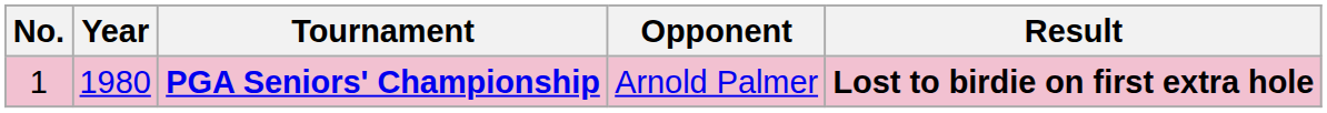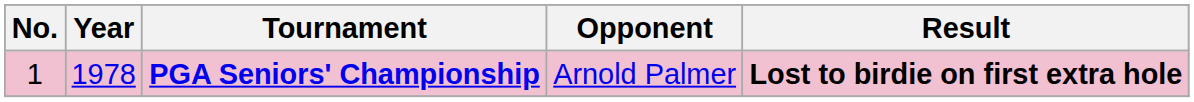 <table class="wikitable" style="font-size:95%;">
 <tr>
 <th>No.</th>
 <th>Year</th>
 <th>Tournament</th>
 <th>Opponent</th>
 <th>Result</th>
 </tr>
 <tr style="background:#F2C1D1;">
 <td align=center>1</td>
-<td><a href='#'>1980</a></td>
+<td><a href='#'>1978</a></td>
 <td><strong><a href='#'>PGA Seniors' Championship</a></strong></td>
 <td> <a href='#'>Arnold Palmer</a></td>
 <td><strong>Lost to birdie on first extra hole</strong></td>
 </tr>
 </table>
